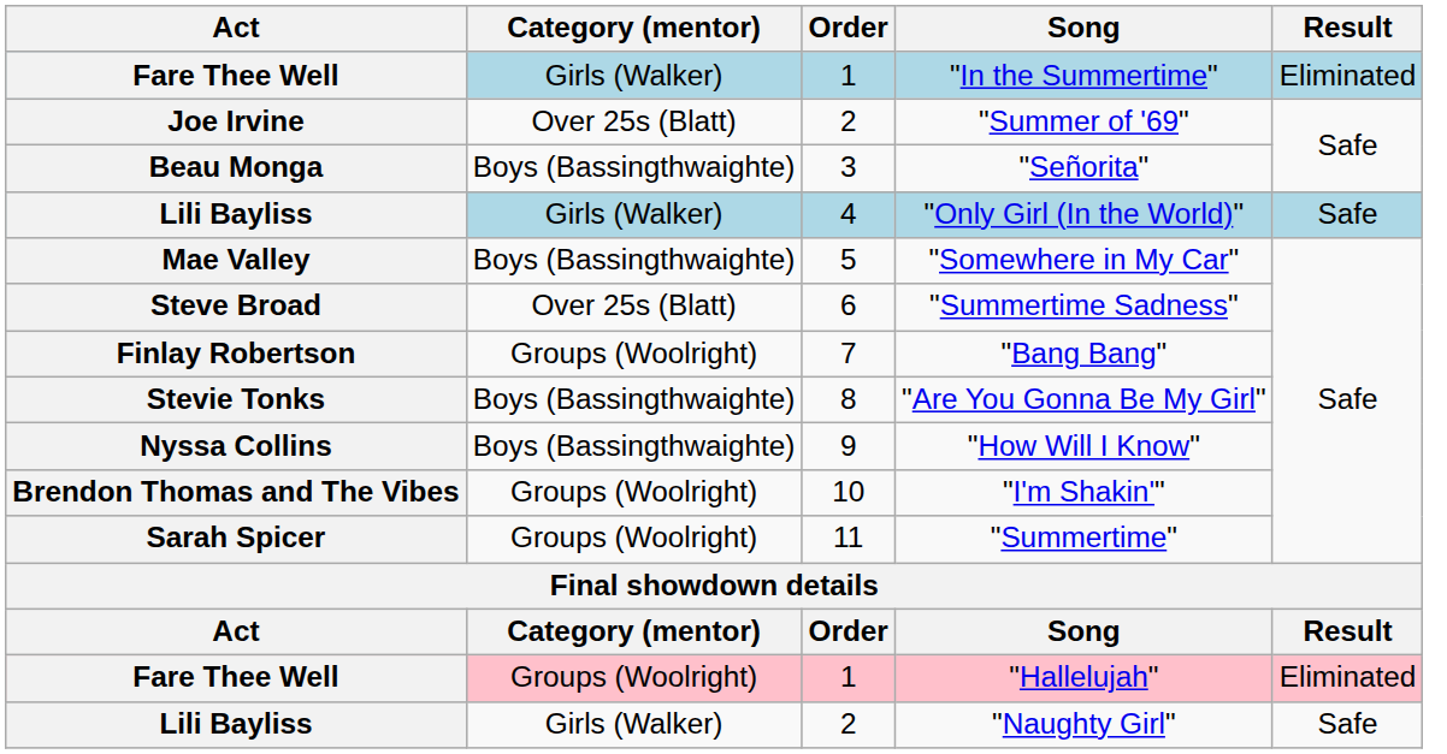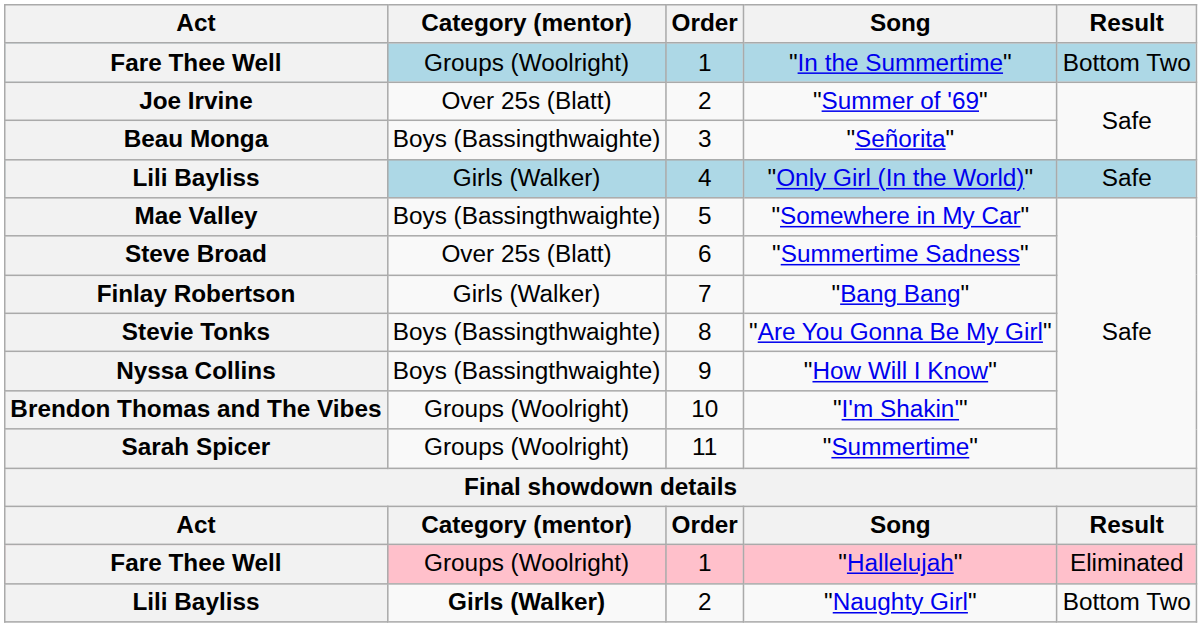 <table class="wikitable plainrowheaders" style="text-align:center;">
 <tr>
 <th scope="col">Act</th>
 <th scope="col">Category (mentor)</th>
 <th scope="col">Order</th>
 <th scope="col">Song</th>
 <th scope="col">Result</th>
 </tr>
 <tr style="background:lightblue;">
 <th scope="row">Fare Thee Well</th>
-<td>Girls (Walker)</td>
+<td>Groups (Woolright)</td>
 <td>1</td>
 <td>"<a href='#'>In the Summertime</a>"</td>
-<td>Eliminated</td>
+<td>Bottom Two</td>
 </tr>
 <tr>
 <th scope="row">Joe Irvine</th>
 <td>Over 25s (Blatt)</td>
 <td>2</td>
 <td>"<a href='#'>Summer of '69</a>"</td>
 <td rowspan=2>Safe</td>
 </tr>
 <tr>
 <th scope="row">Beau Monga</th>
 <td>Boys (Bassingthwaighte)</td>
 <td>3</td>
 <td>"<a href='#'>Señorita</a>"</td>
 </tr>
 <tr style="background:lightblue;">
 <th scope="row">Lili Bayliss</th>
 <td>Girls (Walker)</td>
 <td>4</td>
 <td>"<a href='#'>Only Girl (In the World)</a>"</td>
 <td>Safe</td>
 </tr>
 <tr>
 <th scope="row">Mae Valley</th>
 <td>Boys (Bassingthwaighte)</td>
 <td>5</td>
 <td>"<a href='#'>Somewhere in My Car</a>"</td>
 <td rowspan=7>Safe</td>
 </tr>
 <tr>
 <th scope="row">Steve Broad</th>
 <td>Over 25s (Blatt)</td>
 <td>6</td>
 <td>"<a href='#'>Summertime Sadness</a>"</td>
 </tr>
 <tr>
 <th scope="row">Finlay Robertson</th>
-<td>Groups (Woolright)</td>
+<td>Girls (Walker)</td>
 <td>7</td>
 <td>"<a href='#'>Bang Bang</a>"</td>
 </tr>
 <tr>
 <th scope="row">Stevie Tonks</th>
 <td>Boys (Bassingthwaighte)</td>
 <td>8</td>
 <td>"<a href='#'>Are You Gonna Be My Girl</a>"</td>
 </tr>
 <tr>
 <th scope="row">Nyssa Collins</th>
 <td>Boys (Bassingthwaighte)</td>
 <td>9</td>
 <td>"<a href='#'>How Will I Know</a>"</td>
 </tr>
 <tr>
 <th scope="row">Brendon Thomas and The Vibes</th>
 <td>Groups (Woolright)</td>
 <td>10</td>
 <td>"<a href='#'>I'm Shakin'</a>"</td>
 </tr>
 <tr>
 <th scope="row">Sarah Spicer</th>
 <td>Groups (Woolright)</td>
 <td>11</td>
 <td>"<a href='#'>Summertime</a>"</td>
 </tr>
 <tr>
 <th colspan="5">Final showdown details</th>
 </tr>
 <tr>
 <th scope="col">Act</th>
 <th scope="col">Category (mentor)</th>
 <th scope="col">Order</th>
 <th scope="col">Song</th>
 <th scope="col">Result</th>
 </tr>
 <tr style="background:pink;">
 <th scope="row">Fare Thee Well</th>
 <td>Groups (Woolright)</td>
 <td>1</td>
 <td>"<a href='#'>Hallelujah</a>"</td>
 <td>Eliminated</td>
 </tr>
 <tr>
 <th scope="row">Lili Bayliss</th>
-<td>Girls (Walker)</td>
+<td><strong>Girls (Walker)</strong></td>
 <td>2</td>
 <td>"<a href='#'>Naughty Girl</a>"</td>
-<td>Safe</td>
+<td>Bottom Two</td>
 </tr>
 </table>
